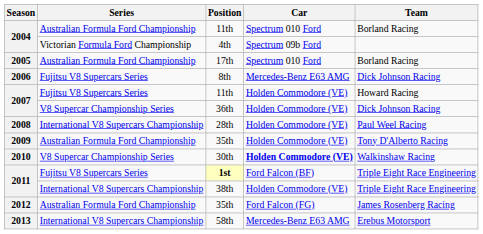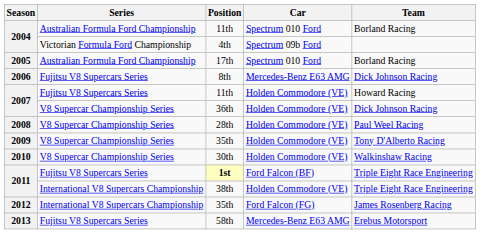 <table class="wikitable" style="font-size: 95%;">
 <tr>
 <th>Season</th>
 <th>Series</th>
 <th>Position</th>
 <th>Car</th>
 <th>Team</th>
 </tr>
 <tr>
 <th rowspan=2>2004</th>
 <td><a href='#'>Australian Formula Ford Championship</a></td>
 <td align="center">11th</td>
 <td><a href='#'>Spectrum</a> 010 <a href='#'>Ford</a></td>
 <td>Borland Racing</td>
 </tr>
 <tr>
 <td>Victorian <a href='#'>Formula Ford</a> Championship</td>
 <td align="center">4th</td>
 <td><a href='#'>Spectrum</a> 09b <a href='#'>Ford</a></td>
 <td></td>
 </tr>
 <tr>
 <th>2005</th>
 <td><a href='#'>Australian Formula Ford Championship</a></td>
 <td align="center">17th</td>
 <td><a href='#'>Spectrum</a> 010 <a href='#'>Ford</a></td>
 <td>Borland Racing</td>
 </tr>
 <tr>
 <th>2006</th>
 <td><a href='#'>Fujitsu V8 Supercars Series</a></td>
 <td align="center">8th</td>
 <td><a href='#'>Mercedes-Benz E63 AMG</a></td>
 <td><a href='#'>Dick Johnson Racing</a></td>
 </tr>
 <tr>
 <th rowspan=2>2007</th>
 <td><a href='#'>Fujitsu V8 Supercars Series</a></td>
 <td align="center">11th</td>
 <td><a href='#'>Holden Commodore (VE)</a></td>
 <td>Howard Racing</td>
 </tr>
 <tr>
 <td><a href='#'>V8 Supercar Championship Series</a></td>
 <td align="center">36th</td>
 <td><a href='#'>Holden Commodore (VE)</a></td>
 <td><a href='#'>Dick Johnson Racing</a></td>
 </tr>
 <tr>
 <th>2008</th>
-<td><a href='#'>International V8 Supercars Championship</a></td>
+<td><a href='#'>V8 Supercar Championship Series</a></td>
 <td align="center">28th</td>
 <td><a href='#'>Holden Commodore (VE)</a></td>
 <td><a href='#'>Paul Weel Racing</a></td>
 </tr>
 <tr>
 <th>2009</th>
-<td><a href='#'>Australian Formula Ford Championship</a></td>
+<td><a href='#'>V8 Supercar Championship Series</a></td>
 <td align="center">35th</td>
 <td><a href='#'>Holden Commodore (VE)</a></td>
 <td><a href='#'>Tony D'Alberto Racing</a></td>
 </tr>
 <tr>
 <th>2010</th>
 <td><a href='#'>V8 Supercar Championship Series</a></td>
 <td align="center">30th</td>
-<td><strong><a href='#'>Holden Commodore (VE)</a></strong></td>
+<td><a href='#'>Holden Commodore (VE)</a></td>
 <td><a href='#'>Walkinshaw Racing</a></td>
 </tr>
 <tr>
 <th rowspan=2>2011</th>
 <td><a href='#'>Fujitsu V8 Supercars Series</a></td>
 <td align="center" style="background: #ffffbf"><strong>1st</strong></td>
 <td><a href='#'>Ford Falcon (BF)</a></td>
 <td><a href='#'>Triple Eight Race Engineering</a></td>
 </tr>
 <tr>
 <td><a href='#'>International V8 Supercars Championship</a></td>
 <td align="center">38th</td>
 <td><a href='#'>Holden Commodore (VE)</a></td>
 <td><a href='#'>Triple Eight Race Engineering</a></td>
 </tr>
 <tr>
 <th>2012</th>
-<td><a href='#'>Australian Formula Ford Championship</a></td>
+<td><a href='#'>International V8 Supercars Championship</a></td>
 <td align="center">35th</td>
 <td><a href='#'>Ford Falcon (FG)</a></td>
 <td><a href='#'>James Rosenberg Racing</a></td>
 </tr>
 <tr>
 <th>2013</th>
-<td><a href='#'>International V8 Supercars Championship</a></td>
+<td><a href='#'>Fujitsu V8 Supercars Series</a></td>
 <td align="center">58th</td>
 <td><a href='#'>Mercedes-Benz E63 AMG</a></td>
 <td><a href='#'>Erebus Motorsport</a></td>
 </tr>
 </table>
